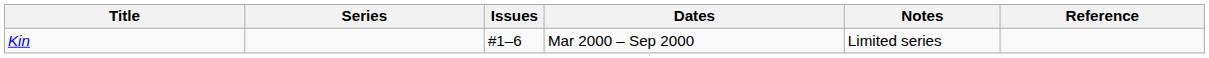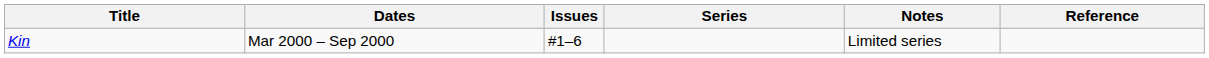 <table class="wikitable sortable" style="width:100%;">
 <tr>
 <th width=20%>Title</th>
+<th width=25%>Dates</th>
+<th width=5%>Issues</th>
 <th width=20%>Series</th>
-<th width=5%>Issues</th>
-<th width=25%>Dates</th>
 <th width=13%>Notes</th>
 <th>Reference</th>
 </tr>
 <tr>
 <td><em><a href='#'>Kin</a></em></td>
+<td>Mar 2000 – Sep 2000</td>
+<td>#1–6</td>
 <td></td>
-<td>#1–6</td>
-<td>Mar 2000 – Sep 2000</td>
 <td>Limited series</td>
 <td></td>
 </tr>
 </table>
